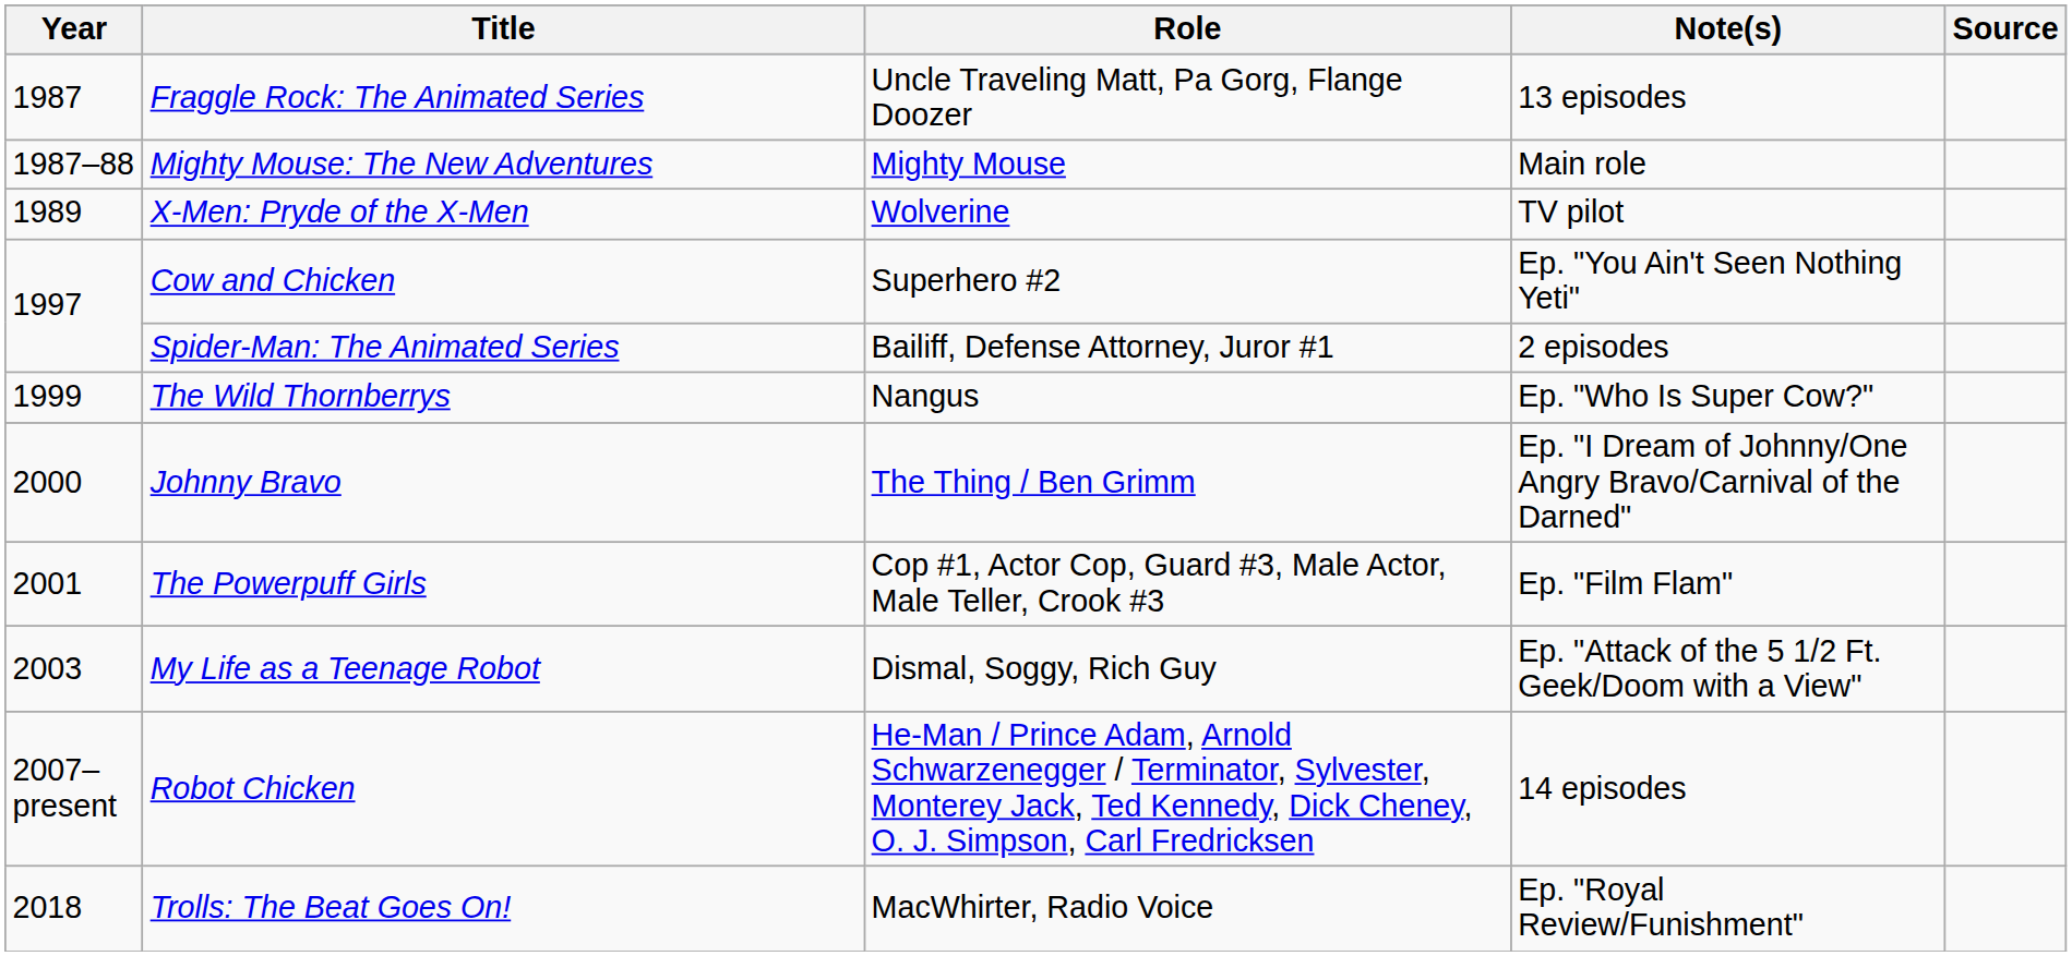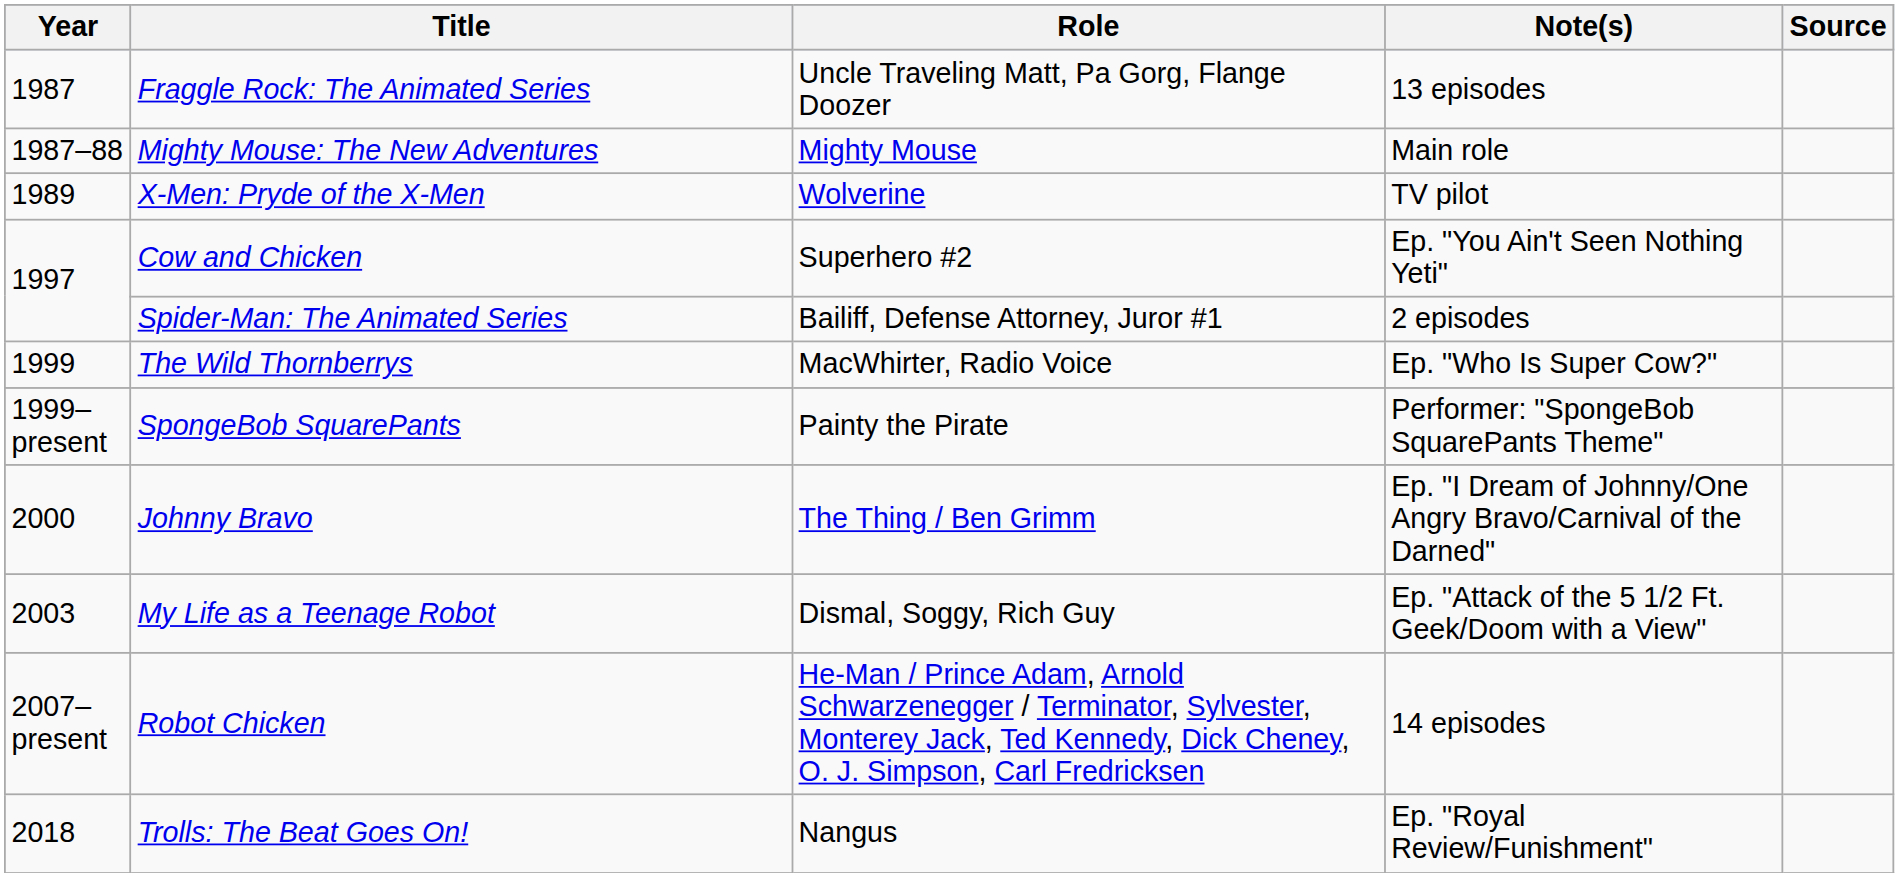 <table class="wikitable sortable" style=max-width:66em>
 <tr style="background:#b0c4de; text-align:center;">
 <th>Year</th>
 <th width= 35%>Title</th>
 <th>Role</th>
 <th>Note(s)</th>
 <th>Source</th>
 </tr>
 <tr>
 <td>1987</td>
 <td><em><a href='#'>Fraggle Rock: The Animated Series</a></em></td>
 <td>Uncle Traveling Matt, Pa Gorg, Flange Doozer</td>
 <td>13 episodes</td>
 <td></td>
 </tr>
 <tr>
 <td>1987–88</td>
 <td><em><a href='#'>Mighty Mouse: The New Adventures</a></em></td>
 <td><a href='#'>Mighty Mouse</a></td>
 <td>Main role</td>
 <td></td>
 </tr>
 <tr>
 <td>1989</td>
 <td><em><a href='#'>X-Men: Pryde of the X-Men</a></em></td>
 <td><a href='#'>Wolverine</a></td>
 <td>TV pilot</td>
 <td></td>
 </tr>
 <tr>
 <td rowspan="2">1997</td>
 <td><em><a href='#'>Cow and Chicken</a></em></td>
 <td>Superhero #2</td>
 <td>Ep. "You Ain't Seen Nothing Yeti"</td>
 <td></td>
 </tr>
 <tr>
 <td><em><a href='#'>Spider-Man: The Animated Series</a></em></td>
 <td>Bailiff, Defense Attorney, Juror #1</td>
 <td>2 episodes</td>
 <td></td>
 </tr>
 <tr>
 <td>1999</td>
 <td><em><a href='#'>The Wild Thornberrys</a></em></td>
-<td>Nangus</td>
+<td>MacWhirter, Radio Voice</td>
 <td>Ep. "Who Is Super Cow?"</td>
+<td></td>
+</tr>
+<tr>
+<td>1999–present</td>
+<td><em><a href='#'>SpongeBob SquarePants</a></em></td>
+<td>Painty the Pirate</td>
+<td>Performer: "SpongeBob SquarePants Theme"</td>
 <td></td>
 </tr>
 <tr>
 <td>2000</td>
 <td><em><a href='#'>Johnny Bravo</a></em></td>
 <td><a href='#'>The Thing / Ben Grimm</a></td>
 <td>Ep. "I Dream of Johnny/One Angry Bravo/Carnival of the Darned"</td>
-<td></td>
-</tr>
-<tr>
-<td>2001</td>
-<td><em><a href='#'>The Powerpuff Girls</a></em></td>
-<td>Cop #1, Actor Cop, Guard #3, Male Actor, Male Teller, Crook #3</td>
-<td>Ep. "Film Flam"</td>
 <td></td>
 </tr>
 <tr>
 <td>2003</td>
 <td><em><a href='#'>My Life as a Teenage Robot</a></em></td>
 <td>Dismal, Soggy, Rich Guy</td>
 <td>Ep. "Attack of the 5 1/2 Ft. Geek/Doom with a View"</td>
 <td></td>
 </tr>
 <tr>
 <td>2007–present</td>
 <td><em><a href='#'>Robot Chicken</a></em></td>
 <td><a href='#'>He-Man / Prince Adam</a>, <a href='#'>Arnold Schwarzenegger</a> / <a href='#'>Terminator</a>, <a href='#'>Sylvester</a>, <a href='#'>Monterey Jack</a>, <a href='#'>Ted Kennedy</a>, <a href='#'>Dick Cheney</a>, <a href='#'>O. J. Simpson</a>, <a href='#'>Carl Fredricksen</a></td>
 <td>14 episodes</td>
 <td></td>
 </tr>
 <tr>
 <td>2018</td>
 <td><em><a href='#'>Trolls: The Beat Goes On!</a></em></td>
-<td>MacWhirter, Radio Voice</td>
+<td>Nangus</td>
 <td>Ep. "Royal Review/Funishment"</td>
 <td></td>
 </tr>
 </table>
